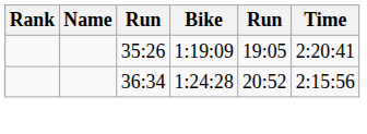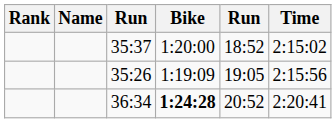 <table class="wikitable sortable">
 <tr>
 <th>Rank</th>
 <th>Name</th>
 <th>Run</th>
 <th>Bike</th>
 <th>Run</th>
 <th>Time</th>
 </tr>
 <tr align="center">
 <td></td>
+<td align="left"><strong></strong></td>
+<td>35:37</td>
+<td>1:20:00</td>
+<td>18:52</td>
+<td>2:15:02</td>
+</tr>
+<tr align="center">
+<td></td>
 <td align="left"></td>
 <td>35:26</td>
 <td>1:19:09</td>
 <td>19:05</td>
-<td>2:20:41</td>
+<td>2:15:56</td>
 </tr>
 <tr align="center">
 <td></td>
 <td align="left"></td>
 <td>36:34</td>
-<td>1:24:28</td>
+<td><strong>1:24:28</strong></td>
 <td>20:52</td>
-<td>2:15:56</td>
+<td>2:20:41</td>
 </tr>
 </table>
